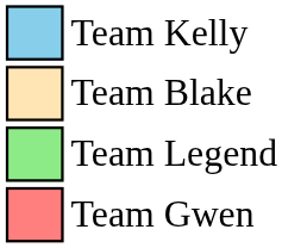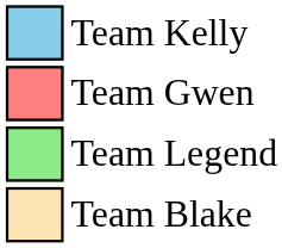 <table class="toccolours" style="font-size: 90%; white-space: nowrap; margin-right: auto; margin-left: auto;">
 <tr>
 <td style="background:#87ceeb; border:1px solid black">     </td>
 <td>Team Kelly</td>
 </tr>
 <tr>
-<td style="background:#ffe5b4; border:1px solid black">     </td>
-<td>Team Blake</td>
+<td style="background:#FF7F7F; border:1px solid black">     </td>
+<td>Team Gwen</td>
 </tr>
 <tr>
 <td style="background:#8deb87; border:1px solid black">     </td>
 <td>Team Legend</td>
 </tr>
 <tr>
-<td style="background:#FF7F7F; border:1px solid black">     </td>
-<td>Team Gwen</td>
+<td style="background:#ffe5b4; border:1px solid black">     </td>
+<td>Team Blake</td>
 </tr>
 </table>
